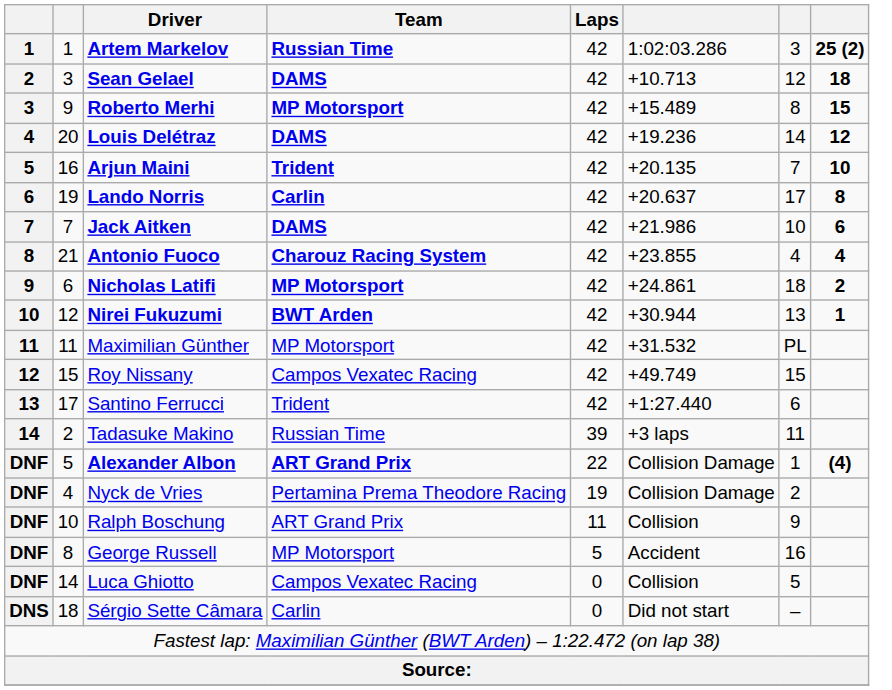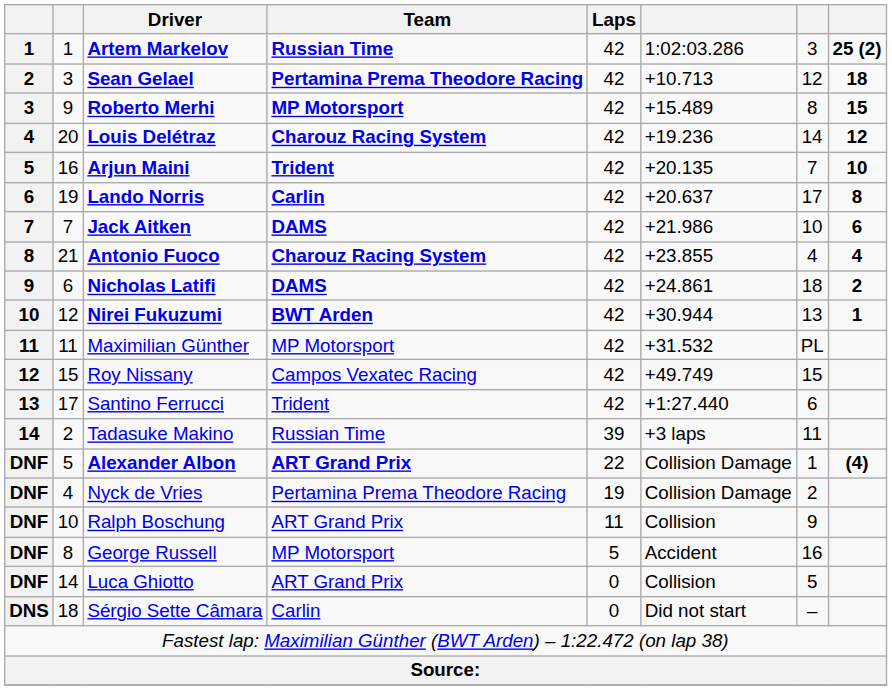 <table class="wikitable" style="font-size:85%">
 <tr>
 <th scope="col"></th>
 <th scope="col"></th>
 <th scope="col">Driver</th>
 <th scope="col">Team</th>
 <th scope="col">Laps</th>
 <th scope="col"></th>
 <th scope="col"></th>
 <th scope="col"></th>
 </tr>
 <tr>
 <th scope="row">1</th>
 <td align="center">1</td>
 <td> <strong><a href='#'>Artem Markelov</a></strong></td>
 <td><strong><a href='#'>Russian Time</a></strong></td>
 <td align="center">42</td>
 <td>1:02:03.286</td>
 <td align="center">3</td>
 <td align="center"><strong>25 (2)</strong></td>
 </tr>
 <tr>
 <th scope="row">2</th>
 <td align="center">3</td>
 <td> <strong><a href='#'>Sean Gelael</a></strong></td>
-<td><strong><a href='#'>DAMS</a></strong></td>
+<td><strong><a href='#'>Pertamina Prema Theodore Racing</a></strong></td>
 <td align="center">42</td>
 <td>+10.713</td>
 <td align="center">12</td>
 <td align="center"><strong>18</strong></td>
 </tr>
 <tr>
 <th scope="row">3</th>
 <td align="center">9</td>
 <td> <strong><a href='#'>Roberto Merhi</a></strong></td>
 <td><strong><a href='#'>MP Motorsport</a></strong></td>
 <td align="center">42</td>
 <td>+15.489</td>
 <td align="center">8</td>
 <td align="center"><strong>15</strong></td>
 </tr>
 <tr>
 <th scope="row">4</th>
 <td align="center">20</td>
 <td> <strong><a href='#'>Louis Delétraz</a></strong></td>
-<td><strong><a href='#'>DAMS</a></strong></td>
+<td><strong><a href='#'>Charouz Racing System</a></strong></td>
 <td align="center">42</td>
 <td>+19.236</td>
 <td align="center">14</td>
 <td align="center"><strong>12</strong></td>
 </tr>
 <tr>
 <th scope="row">5</th>
 <td align="center">16</td>
 <td> <strong><a href='#'>Arjun Maini</a></strong></td>
 <td><strong><a href='#'>Trident</a></strong></td>
 <td align="center">42</td>
 <td>+20.135</td>
 <td align="center">7</td>
 <td align="center"><strong>10</strong></td>
 </tr>
 <tr>
 <th scope="row">6</th>
 <td align="center">19</td>
 <td> <strong><a href='#'>Lando Norris</a></strong></td>
 <td><strong><a href='#'>Carlin</a></strong></td>
 <td align="center">42</td>
 <td>+20.637</td>
 <td align="center">17</td>
 <td align="center"><strong>8</strong></td>
 </tr>
 <tr>
 <th scope="row">7</th>
 <td align="center">7</td>
 <td> <strong><a href='#'>Jack Aitken</a></strong></td>
 <td><strong><a href='#'>DAMS</a></strong></td>
 <td align="center">42</td>
 <td>+21.986</td>
 <td align="center">10</td>
 <td align="center"><strong>6</strong></td>
 </tr>
 <tr>
 <th scope="row">8</th>
 <td align="center">21</td>
 <td> <strong><a href='#'>Antonio Fuoco</a></strong></td>
 <td><strong><a href='#'>Charouz Racing System</a></strong></td>
 <td align="center">42</td>
 <td>+23.855</td>
 <td align="center">4</td>
 <td align="center"><strong>4</strong></td>
 </tr>
 <tr>
 <th scope="row">9</th>
 <td align="center">6</td>
 <td> <strong><a href='#'>Nicholas Latifi</a></strong></td>
-<td><strong><a href='#'>MP Motorsport</a></strong></td>
+<td><strong><a href='#'>DAMS</a></strong></td>
 <td align="center">42</td>
 <td>+24.861</td>
 <td align="center">18</td>
 <td align="center"><strong>2</strong></td>
 </tr>
 <tr>
 <th scope="row">10</th>
 <td align="center">12</td>
 <td> <strong><a href='#'>Nirei Fukuzumi</a></strong></td>
 <td><strong><a href='#'>BWT Arden</a></strong></td>
 <td align="center">42</td>
 <td>+30.944</td>
 <td align="center">13</td>
 <td align="center"><strong>1</strong></td>
 </tr>
 <tr>
 <th scope="row">11</th>
 <td align="center">11</td>
 <td> <a href='#'>Maximilian Günther</a></td>
 <td><a href='#'>MP Motorsport</a></td>
 <td align="center">42</td>
 <td>+31.532</td>
 <td align="center">PL</td>
 <td align="center"></td>
 </tr>
 <tr>
 <th scope="row">12</th>
 <td align="center">15</td>
 <td> <a href='#'>Roy Nissany</a></td>
 <td><a href='#'>Campos Vexatec Racing</a></td>
 <td align="center">42</td>
 <td>+49.749</td>
 <td align="center">15</td>
 <td align="center"></td>
 </tr>
 <tr>
 <th scope="row">13</th>
 <td align="center">17</td>
 <td> <a href='#'>Santino Ferrucci</a></td>
 <td><a href='#'>Trident</a></td>
 <td align="center">42</td>
 <td>+1:27.440</td>
 <td align="center">6</td>
 <td align="center"></td>
 </tr>
 <tr>
 <th scope="row">14</th>
 <td align="center">2</td>
 <td> <a href='#'>Tadasuke Makino</a></td>
 <td><a href='#'>Russian Time</a></td>
 <td align="center">39</td>
 <td>+3 laps</td>
 <td align="center">11</td>
 <td align="center"></td>
 </tr>
 <tr>
 <th scope="row">DNF</th>
 <td align="center">5</td>
 <td> <strong><a href='#'>Alexander Albon</a></strong></td>
 <td><strong><a href='#'>ART Grand Prix</a></strong></td>
 <td align="center">22</td>
 <td>Collision Damage</td>
 <td align="center">1</td>
 <td align="center"><strong>(4)</strong></td>
 </tr>
 <tr>
 <th scope="row">DNF</th>
 <td align="center">4</td>
 <td> <a href='#'>Nyck de Vries</a></td>
 <td><a href='#'>Pertamina Prema Theodore Racing</a></td>
 <td align="center">19</td>
 <td>Collision Damage</td>
 <td align="center">2</td>
 <td align="center"></td>
 </tr>
 <tr>
 <th scope="row">DNF</th>
 <td align="center">10</td>
 <td> <a href='#'>Ralph Boschung</a></td>
 <td><a href='#'>ART Grand Prix</a></td>
 <td align="center">11</td>
 <td>Collision</td>
 <td align="center">9</td>
 <td align="center"></td>
 </tr>
 <tr>
 <th scope="row">DNF</th>
 <td align="center">8</td>
 <td> <a href='#'>George Russell</a></td>
 <td><a href='#'>MP Motorsport</a></td>
 <td align="center">5</td>
 <td>Accident</td>
 <td align="center">16</td>
 <td align="center"></td>
 </tr>
 <tr>
 <th scope="row">DNF</th>
 <td align="center">14</td>
 <td> <a href='#'>Luca Ghiotto</a></td>
-<td><a href='#'>Campos Vexatec Racing</a></td>
+<td><a href='#'>ART Grand Prix</a></td>
 <td align="center">0</td>
 <td>Collision</td>
 <td align="center">5</td>
 <td align="center"></td>
 </tr>
 <tr>
 <th scope="row">DNS</th>
 <td align="center">18</td>
 <td> <a href='#'>Sérgio Sette Câmara</a></td>
 <td><a href='#'>Carlin</a></td>
 <td align="center">0</td>
 <td>Did not start</td>
 <td align="center">–</td>
 <td align="center"></td>
 </tr>
 <tr>
 <td colspan="8" align="center"><em>Fastest lap:  <a href='#'>Maximilian Günther</a> (<a href='#'>BWT Arden</a>) – 1:22.472 (on lap 38)</em></td>
 </tr>
 <tr>
 <th colspan="8">Source:</th>
 </tr>
 <tr>
 </tr>
 </table>
